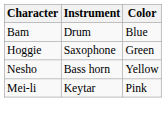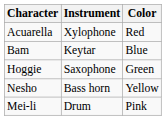 <table class="wikitable">
 <tr>
 <th>Character</th>
 <th>Instrument</th>
 <th>Color</th>
 </tr>
 <tr>
+<td>Acuarella</td>
+<td>Xylophone</td>
+<td>Red</td>
+</tr>
+<tr>
 <td>Bam</td>
-<td>Drum</td>
+<td>Keytar</td>
 <td>Blue</td>
 </tr>
 <tr>
 <td>Hoggie</td>
 <td>Saxophone</td>
 <td>Green</td>
 </tr>
 <tr>
 <td>Nesho</td>
 <td>Bass horn</td>
 <td>Yellow</td>
 </tr>
 <tr>
 <td>Mei-li</td>
-<td>Keytar</td>
+<td>Drum</td>
 <td>Pink</td>
 </tr>
 </table>
